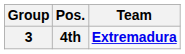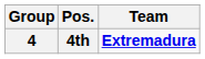 <table class="wikitable">
 <tr>
 <th>Group</th>
 <th>Pos.</th>
 <th>Team</th>
 </tr>
 <tr>
-<th>3</th>
+<th>4</th>
 <th>4th</th>
 <td><strong><a href='#'>Extremadura</a></strong></td>
 </tr>
 </table>
